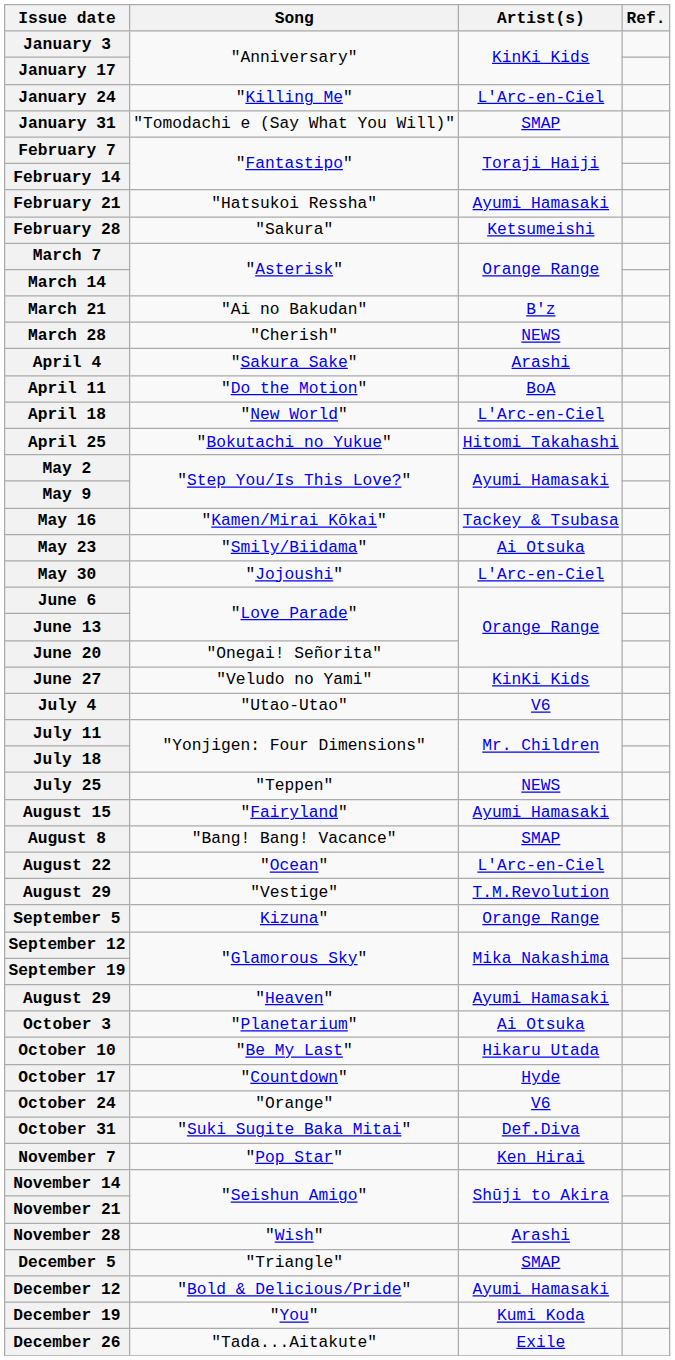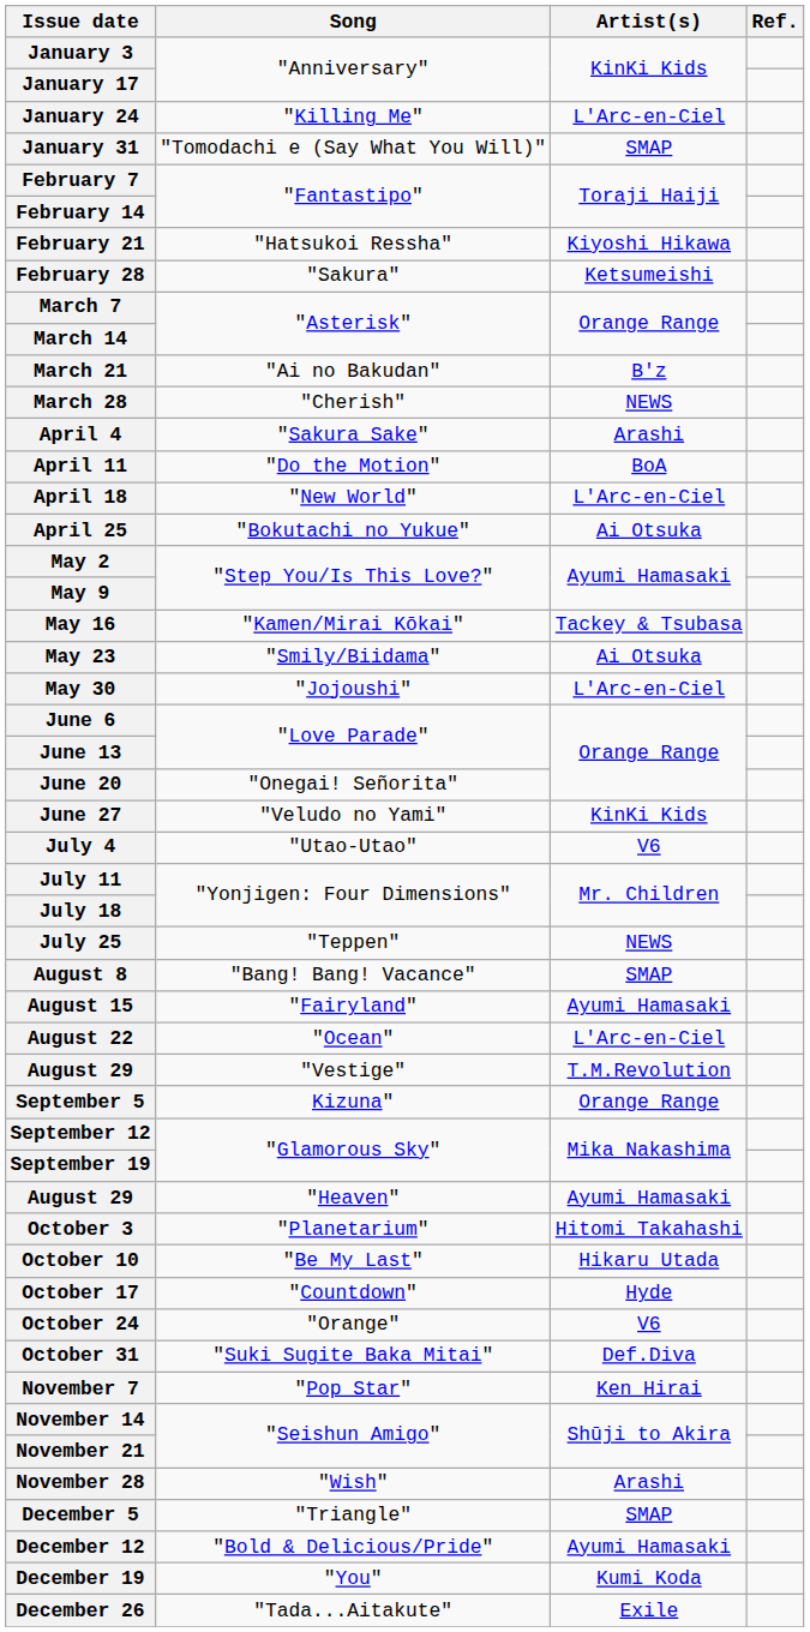 <table class="wikitable plainrowheaders" style="text-align: center">
 <tr>
 <th>Issue date</th>
 <th>Song</th>
 <th>Artist(s)</th>
 <th>Ref.</th>
 </tr>
 <tr>
 <th scope="row">January 3</th>
 <td rowspan="2">"Anniversary"</td>
 <td rowspan="2"><a href='#'>KinKi Kids</a></td>
 <td></td>
 </tr>
 <tr>
 <th scope="row">January 17</th>
 <td></td>
 </tr>
 <tr>
 <th scope="row">January 24</th>
 <td rowspan="1">"<a href='#'>Killing Me</a>"</td>
 <td rowspan="1"><a href='#'>L'Arc-en-Ciel</a></td>
 <td></td>
 </tr>
 <tr>
 <th scope="row">January 31</th>
 <td rowspan="1">"Tomodachi e (Say What You Will)"</td>
 <td rowspan="1"><a href='#'>SMAP</a></td>
 <td></td>
 </tr>
 <tr>
 <th scope="row">February 7</th>
 <td rowspan="2">"<a href='#'>Fantastipo</a>"</td>
 <td rowspan="2"><a href='#'>Toraji Haiji</a></td>
 <td></td>
 </tr>
 <tr>
 <th scope="row">February 14</th>
 <td></td>
 </tr>
 <tr>
 <th scope="row">February 21</th>
 <td rowspan="1">"Hatsukoi Ressha"</td>
-<td rowspan="1"><a href='#'>Ayumi Hamasaki</a></td>
+<td rowspan="1"><a href='#'>Kiyoshi Hikawa</a></td>
 <td></td>
 </tr>
 <tr>
 <th scope="row">February 28</th>
 <td rowspan="1">"Sakura"</td>
 <td rowspan="1"><a href='#'>Ketsumeishi</a></td>
 <td></td>
 </tr>
 <tr>
 <th scope="row">March 7</th>
 <td rowspan="2">"<a href='#'>Asterisk</a>"</td>
 <td rowspan="2"><a href='#'>Orange Range</a></td>
 <td></td>
 </tr>
 <tr>
 <th scope="row">March 14</th>
 <td></td>
 </tr>
 <tr>
 <th scope="row">March 21</th>
 <td rowspan="1">"Ai no Bakudan"</td>
 <td rowspan="1"><a href='#'>B'z</a></td>
 <td></td>
 </tr>
 <tr>
 <th scope="row">March 28</th>
 <td rowspan="1">"Cherish"</td>
 <td rowspan="1"><a href='#'>NEWS</a></td>
 <td></td>
 </tr>
 <tr>
 <th scope="row">April 4</th>
 <td rowspan="1">"<a href='#'>Sakura Sake</a>"</td>
 <td rowspan="1"><a href='#'>Arashi</a></td>
 <td></td>
 </tr>
 <tr>
 <th scope="row">April 11</th>
 <td rowspan="1">"<a href='#'>Do the Motion</a>"</td>
 <td rowspan="1"><a href='#'>BoA</a></td>
 <td></td>
 </tr>
 <tr>
 <th scope="row">April 18</th>
 <td rowspan="1">"<a href='#'>New World</a>"</td>
 <td rowspan="1"><a href='#'>L'Arc-en-Ciel</a></td>
 <td></td>
 </tr>
 <tr>
 <th scope="row">April 25</th>
 <td rowspan="1">"<a href='#'>Bokutachi no Yukue</a>"</td>
-<td rowspan="1"><a href='#'>Hitomi Takahashi</a></td>
+<td rowspan="1"><a href='#'>Ai Otsuka</a></td>
 <td></td>
 </tr>
 <tr>
 <th scope="row">May 2</th>
 <td rowspan="2">"<a href='#'>Step You/Is This Love?</a>"</td>
 <td rowspan="2"><a href='#'>Ayumi Hamasaki</a></td>
 <td></td>
 </tr>
 <tr>
 <th scope="row">May 9</th>
 <td></td>
 </tr>
 <tr>
 <th scope="row">May 16</th>
 <td rowspan="1">"<a href='#'>Kamen/Mirai Kōkai</a>"</td>
 <td rowspan="1"><a href='#'>Tackey & Tsubasa</a></td>
 <td></td>
 </tr>
 <tr>
 <th scope="row">May 23</th>
 <td rowspan="1">"<a href='#'>Smily/Biidama</a>"</td>
 <td rowspan="1"><a href='#'>Ai Otsuka</a></td>
 <td></td>
 </tr>
 <tr>
 <th scope="row">May 30</th>
 <td rowspan="1">"<a href='#'>Jojoushi</a>"</td>
 <td rowspan="1"><a href='#'>L'Arc-en-Ciel</a></td>
 <td></td>
 </tr>
 <tr>
 <th scope="row">June 6</th>
 <td rowspan="2">"<a href='#'>Love Parade</a>"</td>
 <td rowspan="3"><a href='#'>Orange Range</a></td>
 <td></td>
 </tr>
 <tr>
 <th scope="row">June 13</th>
 <td></td>
 </tr>
 <tr>
 <th scope="row">June 20</th>
 <td rowspan="1">"Onegai! Señorita"</td>
 <td></td>
 </tr>
 <tr>
 <th scope="row">June 27</th>
 <td rowspan="1">"Veludo no Yami"</td>
 <td rowspan="1"><a href='#'>KinKi Kids</a></td>
 <td></td>
 </tr>
 <tr>
 <th scope="row">July 4</th>
 <td rowspan="1">"Utao-Utao"</td>
 <td rowspan="1"><a href='#'>V6</a></td>
 <td></td>
 </tr>
 <tr>
 <th scope="row">July 11</th>
 <td rowspan="2">"Yonjigen: Four Dimensions"</td>
 <td rowspan="2"><a href='#'>Mr. Children</a></td>
 <td></td>
 </tr>
 <tr>
 <th scope="row">July 18</th>
 <td></td>
 </tr>
 <tr>
 <th scope="row">July 25</th>
 <td rowspan="1">"Teppen"</td>
 <td rowspan="1"><a href='#'>NEWS</a></td>
 <td></td>
 </tr>
 <tr>
+<th scope="row">August 8</th>
+<td rowspan="1">"Bang! Bang! Vacance"</td>
+<td rowspan="1"><a href='#'>SMAP</a></td>
+<td></td>
+</tr>
+<tr>
 <th scope="row">August 15</th>
 <td rowspan="1">"<a href='#'>Fairyland</a>"</td>
 <td rowspan="1"><a href='#'>Ayumi Hamasaki</a></td>
-<td></td>
-</tr>
-<tr>
-<th scope="row">August 8</th>
-<td rowspan="1">"Bang! Bang! Vacance"</td>
-<td rowspan="1"><a href='#'>SMAP</a></td>
 <td></td>
 </tr>
 <tr>
 <th scope="row">August 22</th>
 <td rowspan="1">"<a href='#'>Ocean</a>"</td>
 <td rowspan="1"><a href='#'>L'Arc-en-Ciel</a></td>
 <td></td>
 </tr>
 <tr>
 <th scope="row">August 29</th>
 <td rowspan="1">"Vestige"</td>
 <td rowspan="1"><a href='#'>T.M.Revolution</a></td>
 <td></td>
 </tr>
 <tr>
 <th scope="row">September 5</th>
 <td rowspan="1"><a href='#'>Kizuna</a>"</td>
 <td rowspan="1"><a href='#'>Orange Range</a></td>
 <td></td>
 </tr>
 <tr>
 <th scope="row">September 12</th>
 <td rowspan="2">"<a href='#'>Glamorous Sky</a>"</td>
 <td rowspan="2"><a href='#'>Mika Nakashima</a></td>
 <td></td>
 </tr>
 <tr>
 <th scope="row">September 19</th>
 <td></td>
 </tr>
 <tr>
 <th scope="row">August 29</th>
 <td rowspan="1">"<a href='#'>Heaven</a>"</td>
 <td rowspan="1"><a href='#'>Ayumi Hamasaki</a></td>
 <td></td>
 </tr>
 <tr>
 <th scope="row">October 3</th>
 <td rowspan="1">"<a href='#'>Planetarium</a>"</td>
-<td rowspan="1"><a href='#'>Ai Otsuka</a></td>
+<td rowspan="1"><a href='#'>Hitomi Takahashi</a></td>
 <td></td>
 </tr>
 <tr>
 <th scope="row">October 10</th>
 <td rowspan="1">"<a href='#'>Be My Last</a>"</td>
 <td rowspan="1"><a href='#'>Hikaru Utada</a></td>
 <td></td>
 </tr>
 <tr>
 <th scope="row">October 17</th>
 <td rowspan="1">"<a href='#'>Countdown</a>"</td>
 <td rowspan="1"><a href='#'>Hyde</a></td>
 <td></td>
 </tr>
 <tr>
 <th scope="row">October 24</th>
 <td rowspan="1">"Orange"</td>
 <td rowspan="1"><a href='#'>V6</a></td>
 <td></td>
 </tr>
 <tr>
 <th scope="row">October 31</th>
 <td rowspan="1">"<a href='#'>Suki Sugite Baka Mitai</a>"</td>
 <td rowspan="1"><a href='#'>Def.Diva</a></td>
 <td></td>
 </tr>
 <tr>
 <th scope="row">November 7</th>
 <td rowspan="1">"<a href='#'>Pop Star</a>"</td>
 <td rowspan="1"><a href='#'>Ken Hirai</a></td>
 <td></td>
 </tr>
 <tr>
 <th scope="row">November 14</th>
 <td rowspan="2">"<a href='#'>Seishun Amigo</a>"</td>
 <td rowspan="2"><a href='#'>Shūji to Akira</a></td>
 <td></td>
 </tr>
 <tr>
 <th scope="row">November 21</th>
 <td></td>
 </tr>
 <tr>
 <th scope="row">November 28</th>
 <td rowspan="1">"<a href='#'>Wish</a>"</td>
 <td rowspan="1"><a href='#'>Arashi</a></td>
 <td></td>
 </tr>
 <tr>
 <th scope="row">December 5</th>
 <td rowspan="1">"Triangle"</td>
 <td rowspan="1"><a href='#'>SMAP</a></td>
 <td></td>
 </tr>
 <tr>
 <th scope="row">December 12</th>
 <td rowspan="1">"<a href='#'>Bold & Delicious/Pride</a>"</td>
 <td rowspan="1"><a href='#'>Ayumi Hamasaki</a></td>
 <td></td>
 </tr>
 <tr>
 <th scope="row">December 19</th>
 <td rowspan="1">"<a href='#'>You</a>"</td>
 <td rowspan="1"><a href='#'>Kumi Koda</a></td>
 <td></td>
 </tr>
 <tr>
 <th scope="row">December 26</th>
 <td rowspan="1">"Tada...Aitakute"</td>
 <td rowspan="1"><a href='#'>Exile</a></td>
 <td></td>
 </tr>
 </table>
